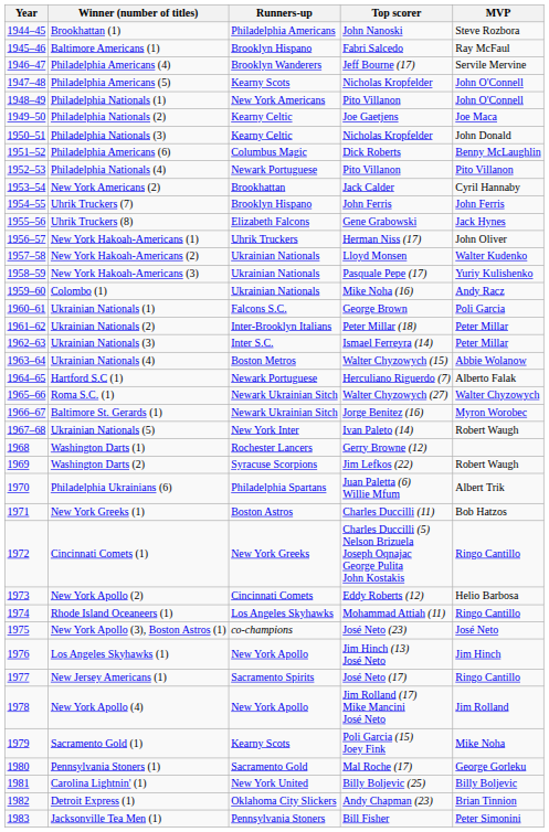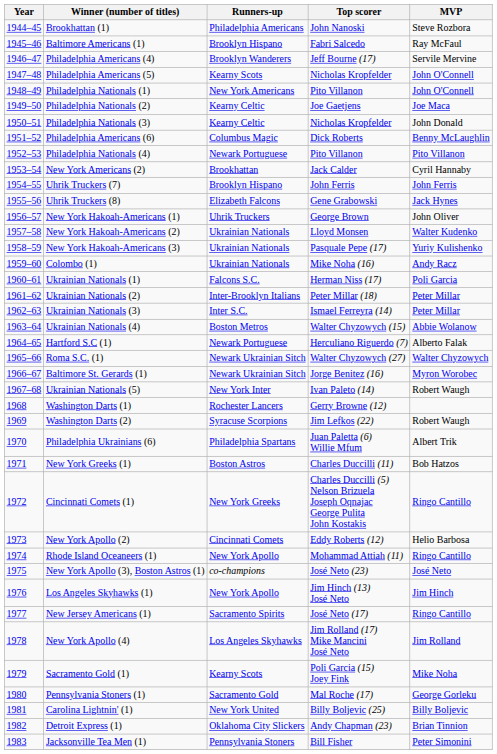 <table class="wikitable">
 <tr>
 <th>Year</th>
 <th>Winner (number of titles)</th>
 <th>Runners-up</th>
 <th>Top scorer</th>
 <th>MVP</th>
 </tr>
 <tr>
 <td><a href='#'>1944–45</a></td>
 <td><a href='#'>Brookhattan</a> (1)</td>
 <td><a href='#'>Philadelphia Americans</a></td>
 <td><a href='#'>John Nanoski</a></td>
 <td>Steve Rozbora</td>
 </tr>
 <tr>
 <td><a href='#'>1945–46</a></td>
 <td><a href='#'>Baltimore Americans</a> (1)</td>
 <td><a href='#'>Brooklyn Hispano</a></td>
 <td><a href='#'>Fabri Salcedo</a></td>
 <td>Ray McFaul</td>
 </tr>
 <tr>
 <td><a href='#'>1946–47</a></td>
 <td><a href='#'>Philadelphia Americans</a> (4)</td>
 <td><a href='#'>Brooklyn Wanderers</a></td>
 <td><a href='#'>Jeff Bourne</a> <em>(17)</em></td>
 <td>Servile Mervine</td>
 </tr>
 <tr>
 <td><a href='#'>1947–48</a></td>
 <td><a href='#'>Philadelphia Americans</a> (5)</td>
 <td><a href='#'>Kearny Scots</a></td>
 <td><a href='#'>Nicholas Kropfelder</a></td>
 <td><a href='#'>John O'Connell</a></td>
 </tr>
 <tr>
 <td><a href='#'>1948–49</a></td>
 <td><a href='#'>Philadelphia Nationals</a> (1)</td>
 <td><a href='#'>New York Americans</a></td>
 <td><a href='#'>Pito Villanon</a></td>
 <td><a href='#'>John O'Connell</a></td>
 </tr>
 <tr>
 <td><a href='#'>1949–50</a></td>
 <td><a href='#'>Philadelphia Nationals</a> (2)</td>
 <td><a href='#'>Kearny Celtic</a></td>
 <td><a href='#'>Joe Gaetjens</a></td>
 <td><a href='#'>Joe Maca</a></td>
 </tr>
 <tr>
 <td><a href='#'>1950–51</a></td>
 <td><a href='#'>Philadelphia Nationals</a> (3)</td>
 <td><a href='#'>Kearny Celtic</a></td>
 <td><a href='#'>Nicholas Kropfelder</a></td>
 <td>John Donald</td>
 </tr>
 <tr>
 <td><a href='#'>1951–52</a></td>
 <td><a href='#'>Philadelphia Americans</a> (6)</td>
 <td><a href='#'>Columbus Magic</a></td>
 <td><a href='#'>Dick Roberts</a></td>
 <td><a href='#'>Benny McLaughlin</a></td>
 </tr>
 <tr>
 <td><a href='#'>1952–53</a></td>
 <td><a href='#'>Philadelphia Nationals</a> (4)</td>
 <td><a href='#'>Newark Portuguese</a></td>
 <td><a href='#'>Pito Villanon</a></td>
 <td><a href='#'>Pito Villanon</a></td>
 </tr>
 <tr>
 <td><a href='#'>1953–54</a></td>
 <td><a href='#'>New York Americans</a> (2)</td>
 <td><a href='#'>Brookhattan</a></td>
 <td><a href='#'>Jack Calder</a></td>
 <td>Cyril Hannaby</td>
 </tr>
 <tr>
 <td><a href='#'>1954–55</a></td>
 <td><a href='#'>Uhrik Truckers</a> (7)</td>
 <td><a href='#'>Brooklyn Hispano</a></td>
 <td><a href='#'>John Ferris</a></td>
 <td><a href='#'>John Ferris</a></td>
 </tr>
 <tr>
 <td><a href='#'>1955–56</a></td>
 <td><a href='#'>Uhrik Truckers</a> (8)</td>
 <td><a href='#'>Elizabeth Falcons</a></td>
 <td><a href='#'>Gene Grabowski</a></td>
 <td><a href='#'>Jack Hynes</a></td>
 </tr>
 <tr>
 <td><a href='#'>1956–57</a></td>
 <td><a href='#'>New York Hakoah-Americans</a> (1)</td>
 <td><a href='#'>Uhrik Truckers</a></td>
-<td><a href='#'>Herman Niss</a> <em>(17)</em></td>
+<td><a href='#'>George Brown</a></td>
 <td>John Oliver</td>
 </tr>
 <tr>
 <td><a href='#'>1957–58</a></td>
 <td><a href='#'>New York Hakoah-Americans</a> (2)</td>
 <td><a href='#'>Ukrainian Nationals</a></td>
 <td><a href='#'>Lloyd Monsen</a></td>
 <td><a href='#'>Walter Kudenko</a></td>
 </tr>
 <tr>
 <td><a href='#'>1958–59</a></td>
 <td><a href='#'>New York Hakoah-Americans</a> (3)</td>
 <td><a href='#'>Ukrainian Nationals</a></td>
 <td><a href='#'>Pasquale Pepe</a> <em>(17)</em></td>
 <td><a href='#'>Yuriy Kulishenko</a></td>
 </tr>
 <tr>
 <td><a href='#'>1959–60</a></td>
 <td><a href='#'>Colombo</a> (1)</td>
 <td><a href='#'>Ukrainian Nationals</a></td>
 <td><a href='#'>Mike Noha</a> <em>(16)</em></td>
 <td><a href='#'>Andy Racz</a></td>
 </tr>
 <tr>
 <td><a href='#'>1960–61</a></td>
 <td><a href='#'>Ukrainian Nationals</a> (1)</td>
 <td><a href='#'>Falcons S.C.</a></td>
-<td><a href='#'>George Brown</a></td>
+<td><a href='#'>Herman Niss</a> <em>(17)</em></td>
 <td><a href='#'>Poli Garcia</a></td>
 </tr>
 <tr>
 <td><a href='#'>1961–62</a></td>
 <td><a href='#'>Ukrainian Nationals</a> (2)</td>
 <td><a href='#'>Inter-Brooklyn Italians</a></td>
 <td><a href='#'>Peter Millar</a> <em>(18)</em></td>
 <td><a href='#'>Peter Millar</a></td>
 </tr>
 <tr>
 <td><a href='#'>1962–63</a></td>
 <td><a href='#'>Ukrainian Nationals</a> (3)</td>
 <td><a href='#'>Inter S.C.</a></td>
 <td><a href='#'>Ismael Ferreyra</a> <em>(14)</em></td>
 <td><a href='#'>Peter Millar</a></td>
 </tr>
 <tr>
 <td><a href='#'>1963–64</a></td>
 <td><a href='#'>Ukrainian Nationals</a> (4)</td>
 <td><a href='#'>Boston Metros</a></td>
 <td><a href='#'>Walter Chyzowych</a> <em>(15)</em></td>
 <td><a href='#'>Abbie Wolanow</a></td>
 </tr>
 <tr>
 <td><a href='#'>1964–65</a></td>
 <td><a href='#'>Hartford S.C</a> (1)</td>
 <td><a href='#'>Newark Portuguese</a></td>
 <td><a href='#'>Herculiano Riguerdo</a> <em>(7)</em></td>
 <td>Alberto Falak</td>
 </tr>
 <tr>
 <td><a href='#'>1965–66</a></td>
 <td><a href='#'>Roma S.C.</a> (1)</td>
 <td><a href='#'>Newark Ukrainian Sitch</a></td>
 <td><a href='#'>Walter Chyzowych</a> <em>(27)</em></td>
 <td><a href='#'>Walter Chyzowych</a></td>
 </tr>
 <tr>
 <td><a href='#'>1966–67</a></td>
 <td><a href='#'>Baltimore St. Gerards</a> (1)</td>
 <td><a href='#'>Newark Ukrainian Sitch</a></td>
 <td><a href='#'>Jorge Benitez</a> <em>(16)</em></td>
 <td><a href='#'>Myron Worobec</a></td>
 </tr>
 <tr>
 <td><a href='#'>1967–68</a></td>
 <td><a href='#'>Ukrainian Nationals</a> (5)</td>
 <td><a href='#'>New York Inter</a></td>
 <td><a href='#'>Ivan Paleto</a> <em>(14)</em></td>
 <td>Robert Waugh</td>
 </tr>
 <tr>
 <td><a href='#'>1968</a></td>
 <td><a href='#'>Washington Darts</a> (1)</td>
 <td><a href='#'>Rochester Lancers</a></td>
 <td><a href='#'>Gerry Browne</a> <em>(12)</em></td>
 <td></td>
 </tr>
 <tr>
 <td><a href='#'>1969</a></td>
 <td><a href='#'>Washington Darts</a> (2)</td>
 <td><a href='#'>Syracuse Scorpions</a></td>
 <td><a href='#'>Jim Lefkos</a> <em>(22)</em></td>
 <td>Robert Waugh</td>
 </tr>
 <tr>
 <td><a href='#'>1970</a></td>
 <td><a href='#'>Philadelphia Ukrainians</a> (6)</td>
 <td><a href='#'>Philadelphia Spartans</a></td>
 <td><a href='#'>Juan Paletta</a> <em>(6)</em><br><a href='#'>Willie Mfum</a></td>
 <td>Albert Trik</td>
 </tr>
 <tr>
 <td><a href='#'>1971</a></td>
 <td><a href='#'>New York Greeks</a> (1)</td>
 <td><a href='#'>Boston Astros</a></td>
 <td><a href='#'>Charles Duccilli</a> <em>(11)</em></td>
 <td>Bob Hatzos</td>
 </tr>
 <tr>
 <td><a href='#'>1972</a></td>
 <td><a href='#'>Cincinnati Comets</a> (1)</td>
 <td><a href='#'>New York Greeks</a></td>
 <td><a href='#'>Charles Duccilli</a> <em>(5)</em><br><a href='#'>Nelson Brizuela</a><br><a href='#'>Joseph Oqnajac</a><br><a href='#'>George Pulita</a><br><a href='#'>John Kostakis</a></td>
 <td><a href='#'>Ringo Cantillo</a></td>
 </tr>
 <tr>
 <td><a href='#'>1973</a></td>
 <td><a href='#'>New York Apollo</a> (2)</td>
 <td><a href='#'>Cincinnati Comets</a></td>
 <td><a href='#'>Eddy Roberts</a> <em>(12)</em></td>
 <td>Helio Barbosa</td>
 </tr>
 <tr>
 <td><a href='#'>1974</a></td>
 <td><a href='#'>Rhode Island Oceaneers</a> (1)</td>
-<td><a href='#'>Los Angeles Skyhawks</a></td>
+<td><a href='#'>New York Apollo</a></td>
 <td><a href='#'>Mohammad Attiah</a> <em>(11)</em></td>
 <td><a href='#'>Ringo Cantillo</a></td>
 </tr>
 <tr>
 <td><a href='#'>1975</a></td>
 <td><a href='#'>New York Apollo</a> (3), <a href='#'>Boston Astros</a> (1)</td>
 <td><em>co-champions</em></td>
 <td><a href='#'>José Neto</a> <em>(23)</em></td>
 <td><a href='#'>José Neto</a></td>
 </tr>
 <tr>
 <td><a href='#'>1976</a></td>
 <td><a href='#'>Los Angeles Skyhawks</a> (1)</td>
 <td><a href='#'>New York Apollo</a></td>
 <td><a href='#'>Jim Hinch</a> <em>(13)</em><br><a href='#'>José Neto</a></td>
 <td><a href='#'>Jim Hinch</a></td>
 </tr>
 <tr>
 <td><a href='#'>1977</a></td>
 <td><a href='#'>New Jersey Americans</a> (1)</td>
 <td><a href='#'>Sacramento Spirits</a></td>
 <td><a href='#'>José Neto</a> <em>(17)</em></td>
 <td><a href='#'>Ringo Cantillo</a></td>
 </tr>
 <tr>
 <td><a href='#'>1978</a></td>
 <td><a href='#'>New York Apollo</a> (4)</td>
-<td><a href='#'>New York Apollo</a></td>
+<td><a href='#'>Los Angeles Skyhawks</a></td>
 <td><a href='#'>Jim Rolland</a> <em>(17)</em><br><a href='#'>Mike Mancini</a><br><a href='#'>José Neto</a></td>
 <td><a href='#'>Jim Rolland</a></td>
 </tr>
 <tr>
 <td><a href='#'>1979</a></td>
 <td><a href='#'>Sacramento Gold</a> (1)</td>
 <td><a href='#'>Kearny Scots</a></td>
 <td><a href='#'>Poli Garcia</a> <em>(15)</em><br><a href='#'>Joey Fink</a></td>
 <td><a href='#'>Mike Noha</a></td>
 </tr>
 <tr>
 <td><a href='#'>1980</a></td>
 <td><a href='#'>Pennsylvania Stoners</a> (1)</td>
 <td><a href='#'>Sacramento Gold</a></td>
 <td><a href='#'>Mal Roche</a> <em>(17)</em></td>
 <td><a href='#'>George Gorleku</a></td>
 </tr>
 <tr>
 <td><a href='#'>1981</a></td>
 <td><a href='#'>Carolina Lightnin'</a> (1)</td>
 <td><a href='#'>New York United</a></td>
 <td><a href='#'>Billy Boljevic</a> <em>(25)</em></td>
 <td><a href='#'>Billy Boljevic</a></td>
 </tr>
 <tr>
 <td><a href='#'>1982</a></td>
 <td><a href='#'>Detroit Express</a> (1)</td>
 <td><a href='#'>Oklahoma City Slickers</a></td>
 <td><a href='#'>Andy Chapman</a> <em>(23)</em></td>
 <td><a href='#'>Brian Tinnion</a></td>
 </tr>
 <tr>
 <td><a href='#'>1983</a></td>
 <td><a href='#'>Jacksonville Tea Men</a> (1)</td>
 <td><a href='#'>Pennsylvania Stoners</a></td>
 <td><a href='#'>Bill Fisher</a></td>
 <td><a href='#'>Peter Simonini</a></td>
 </tr>
 </table>
